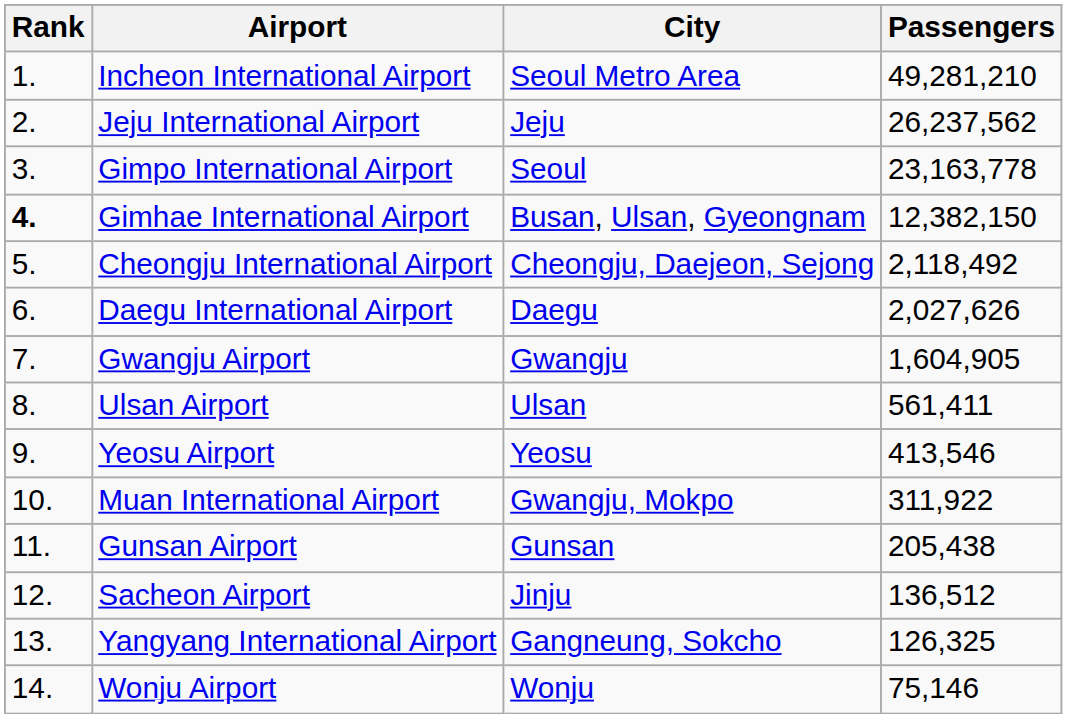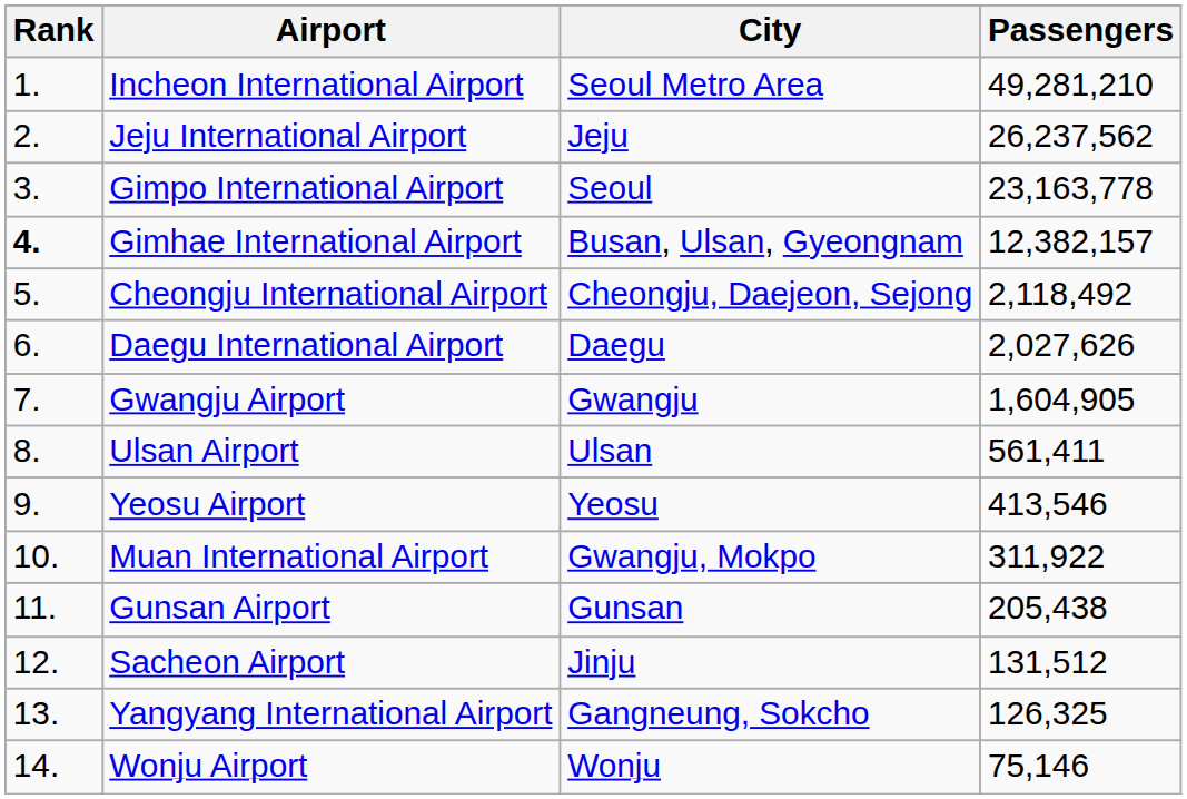 <table class="wikitable">
 <tr>
 <th>Rank</th>
 <th>Airport</th>
 <th>City</th>
 <th>Passengers</th>
 </tr>
 <tr>
 <td>1.</td>
 <td><a href='#'>Incheon International Airport</a></td>
 <td><a href='#'>Seoul Metro Area</a></td>
 <td>49,281,210</td>
 </tr>
 <tr>
 <td>2.</td>
 <td><a href='#'>Jeju International Airport</a></td>
 <td><a href='#'>Jeju</a></td>
 <td>26,237,562</td>
 </tr>
 <tr>
 <td>3.</td>
 <td><a href='#'>Gimpo International Airport</a></td>
 <td><a href='#'>Seoul</a></td>
 <td>23,163,778</td>
 </tr>
 <tr>
 <td><strong>4.</strong></td>
 <td><a href='#'>Gimhae International Airport</a></td>
 <td><a href='#'>Busan</a>, <a href='#'>Ulsan</a>, <a href='#'>Gyeongnam</a></td>
-<td>12,382,150</td>
+<td>12,382,157</td>
 </tr>
 <tr>
 <td>5.</td>
 <td><a href='#'>Cheongju International Airport</a></td>
 <td><a href='#'>Cheongju, Daejeon, Sejong</a></td>
 <td>2,118,492</td>
 </tr>
 <tr>
 <td>6.</td>
 <td><a href='#'>Daegu International Airport</a></td>
 <td><a href='#'>Daegu</a></td>
 <td>2,027,626</td>
 </tr>
 <tr>
 <td>7.</td>
 <td><a href='#'>Gwangju Airport</a></td>
 <td><a href='#'>Gwangju</a></td>
 <td>1,604,905</td>
 </tr>
 <tr>
 <td>8.</td>
 <td><a href='#'>Ulsan Airport</a></td>
 <td><a href='#'>Ulsan</a></td>
 <td>561,411</td>
 </tr>
 <tr>
 <td>9.</td>
 <td><a href='#'>Yeosu Airport</a></td>
 <td><a href='#'>Yeosu</a></td>
 <td>413,546</td>
 </tr>
 <tr>
 <td>10.</td>
 <td><a href='#'>Muan International Airport</a></td>
 <td><a href='#'>Gwangju, Mokpo</a></td>
 <td>311,922</td>
 </tr>
 <tr>
 <td>11.</td>
 <td><a href='#'>Gunsan Airport</a></td>
 <td><a href='#'>Gunsan</a></td>
 <td>205,438</td>
 </tr>
 <tr>
 <td>12.</td>
 <td><a href='#'>Sacheon Airport</a></td>
 <td><a href='#'>Jinju</a></td>
-<td>136,512</td>
+<td>131,512</td>
 </tr>
 <tr>
 <td>13.</td>
 <td><a href='#'>Yangyang International Airport</a></td>
 <td><a href='#'>Gangneung, Sokcho</a></td>
 <td>126,325</td>
 </tr>
 <tr>
 <td>14.</td>
 <td><a href='#'>Wonju Airport</a></td>
 <td><a href='#'>Wonju</a></td>
 <td>75,146</td>
 </tr>
 </table>
